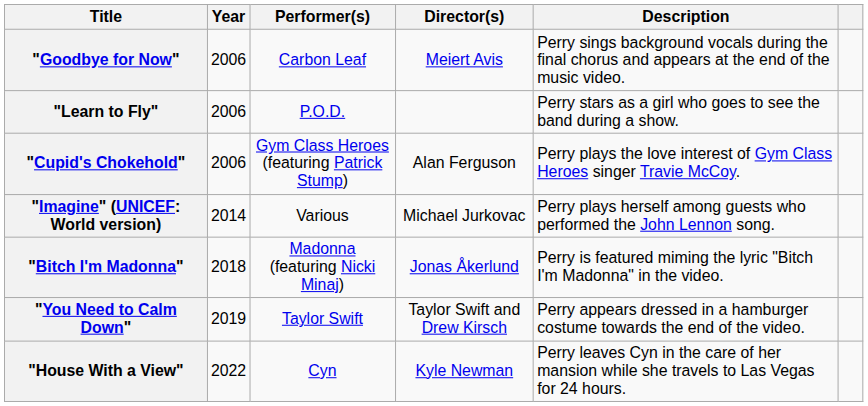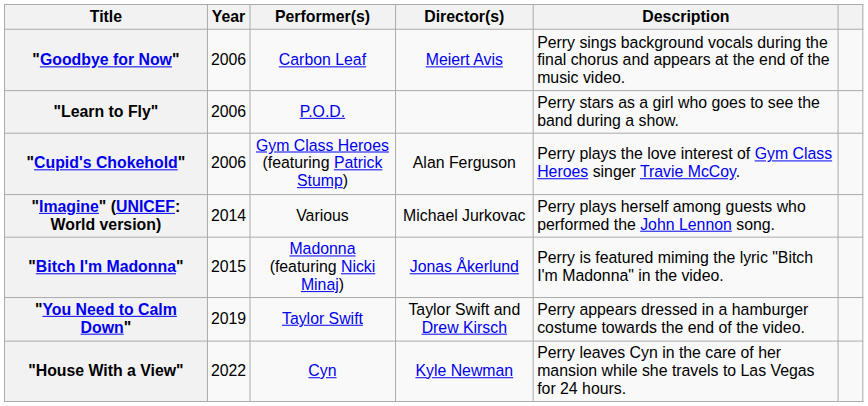 <table class="wikitable sortable plainrowheaders" style="text-align: center;">
 <tr>
 <th scope="col" style="width: 18em;">Title</th>
 <th scope="col" style="width: 2em;">Year</th>
 <th scope="col" style="width: 11em;">Performer(s)</th>
 <th scope="col" style="width: 11em;">Director(s)</th>
 <th scope="col" style="width: 30em;" class="unsortable">Description</th>
 <th scope="col" style="width: 2em;" class="unsortable"></th>
 </tr>
 <tr>
 <th scope="row">"<a href='#'>Goodbye for Now</a>"</th>
 <td>2006</td>
 <td><a href='#'>Carbon Leaf</a></td>
 <td><a href='#'>Meiert Avis</a></td>
 <td style="text-align:left;">Perry sings background vocals during the final chorus and appears at the end of the music video.</td>
 <td style="text-align:center;"></td>
 </tr>
 <tr>
 <th scope="row">"Learn to Fly"</th>
 <td>2006</td>
 <td><a href='#'>P.O.D.</a></td>
 <td></td>
 <td style="text-align:left;">Perry stars as a girl who goes to see the band during a show.</td>
 <td style="text-align:center;"></td>
 </tr>
 <tr>
 <th scope="row">"<a href='#'>Cupid's Chokehold</a>"</th>
 <td>2006</td>
 <td><a href='#'>Gym Class Heroes</a><br>(featuring <a href='#'>Patrick Stump</a>)</td>
 <td>Alan Ferguson</td>
 <td style="text-align:left;">Perry plays the love interest of <a href='#'>Gym Class Heroes</a> singer <a href='#'>Travie McCoy</a>.</td>
 <td style="text-align:center;"></td>
 </tr>
 <tr>
 <th scope="row">"<a href='#'>Imagine</a>" (<a href='#'>UNICEF</a>: World version)</th>
 <td>2014</td>
 <td>Various</td>
 <td>Michael Jurkovac</td>
 <td style="text-align: left;">Perry plays herself among guests who performed the <a href='#'>John Lennon</a> song.</td>
 <td style="text-align: center;"></td>
 </tr>
 <tr>
 <th scope="row">"<a href='#'>Bitch I'm Madonna</a>"</th>
-<td>2018</td>
+<td>2015</td>
 <td><a href='#'>Madonna</a><br>(featuring <a href='#'>Nicki Minaj</a>)</td>
 <td><a href='#'>Jonas Åkerlund</a></td>
 <td style="text-align:left;">Perry is featured miming the lyric "Bitch I'm Madonna" in the video.</td>
 <td style="text-align:center;"></td>
 </tr>
 <tr>
 <th scope="row">"<a href='#'>You Need to Calm Down</a>"</th>
 <td>2019</td>
 <td><a href='#'>Taylor Swift</a><br></td>
 <td>Taylor Swift and <a href='#'>Drew Kirsch</a></td>
 <td style="text-align:left;">Perry appears dressed in a hamburger costume towards the end of the video.</td>
 <td style="text-align:center;"></td>
 </tr>
 <tr>
 <th scope="row">"House With a View"</th>
 <td>2022</td>
 <td><a href='#'>Cyn</a><br></td>
 <td><a href='#'>Kyle Newman</a></td>
 <td style="text-align:left;">Perry leaves Cyn in the care of her mansion while she travels to Las Vegas for 24 hours.</td>
 <td style="text-align:center;"></td>
 </tr>
 </table>
